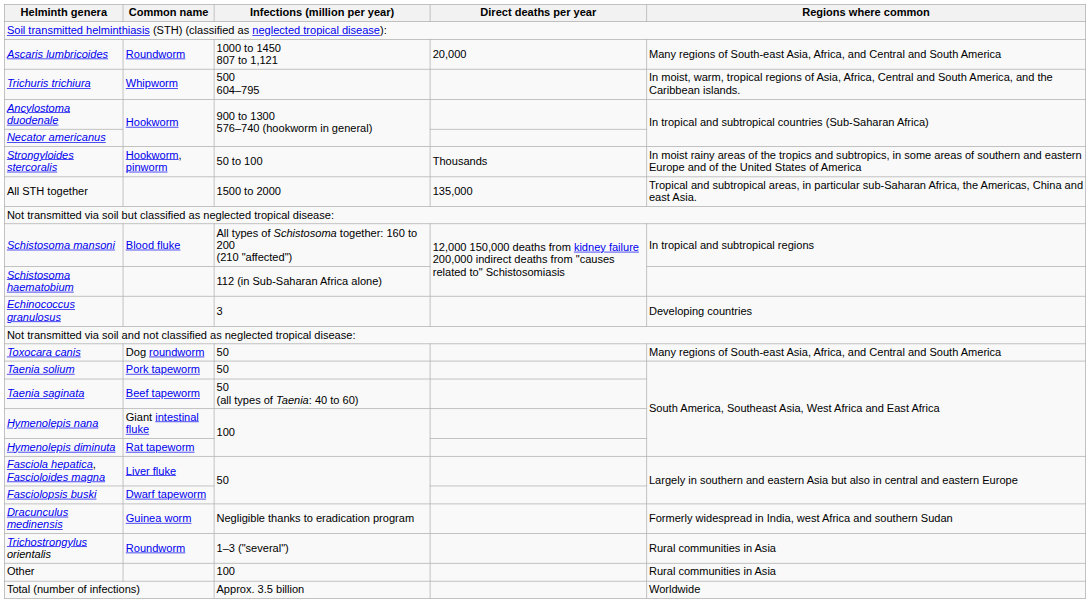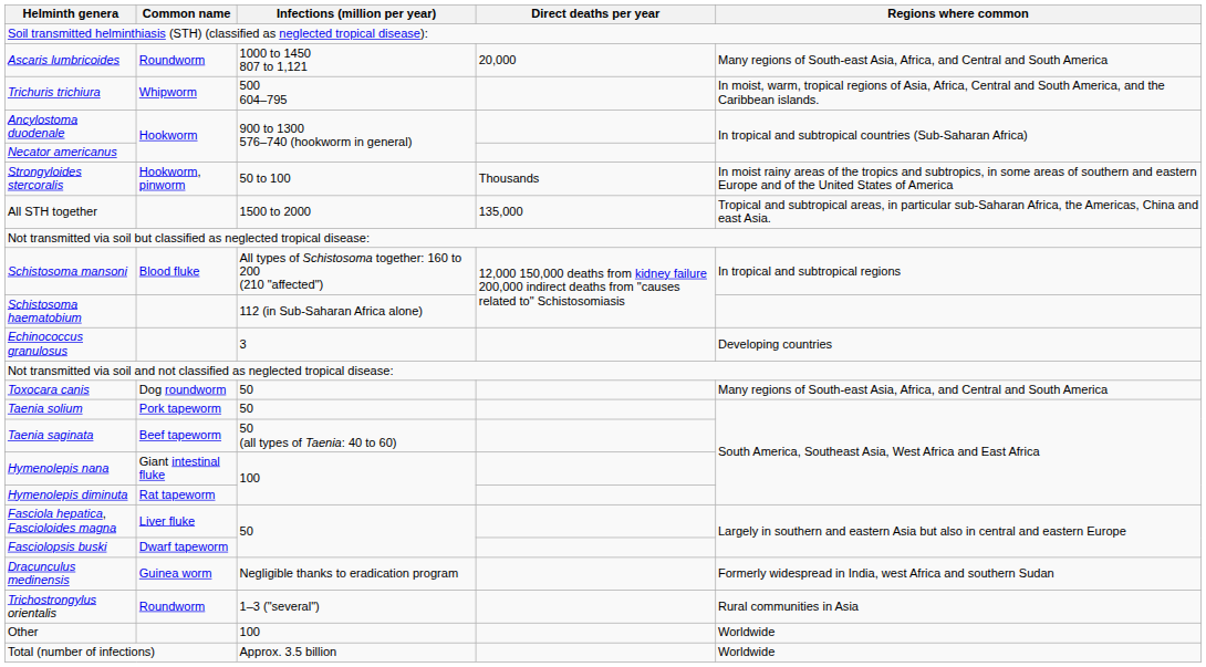 <table class="wikitable">
 <tr>
 <th>Helminth genera</th>
 <th>Common name</th>
 <th width=20%>Infections (million per year)</th>
 <th width=20%>Direct deaths per year</th>
 <th>Regions where common</th>
 </tr>
 <tr>
 <td colspan="5"><a href='#'>Soil transmitted helminthiasis</a> (STH) (classified as <a href='#'>neglected tropical disease</a>):</td>
 </tr>
 <tr>
 <td><em><a href='#'>Ascaris lumbricoides</a></em></td>
 <td><a href='#'>Roundworm</a></td>
 <td>1000 to 1450<br>807 to 1,121</td>
 <td>20,000</td>
 <td>Many regions of South-east Asia, Africa, and Central and South America</td>
 </tr>
 <tr>
 <td><em><a href='#'>Trichuris trichiura</a></em></td>
 <td><a href='#'>Whipworm</a></td>
 <td>500<br>604–795</td>
 <td></td>
 <td>In moist, warm, tropical regions of Asia, Africa, Central and South America, and the Caribbean islands.</td>
 </tr>
 <tr>
 <td><em><a href='#'>Ancylostoma duodenale</a></em></td>
 <td rowspan="2"><a href='#'>Hookworm</a></td>
 <td rowspan="2">900 to 1300<br>576–740 (hookworm in general)</td>
 <td></td>
 <td rowspan="2">In tropical and subtropical countries (Sub-Saharan Africa)</td>
 </tr>
 <tr>
 <td><em><a href='#'>Necator americanus</a></em></td>
 <td></td>
 </tr>
 <tr>
 <td><em><a href='#'>Strongyloides stercoralis</a></em></td>
 <td><a href='#'>Hookworm</a>, <a href='#'>pinworm</a></td>
 <td>50 to 100</td>
 <td>Thousands</td>
 <td>In moist rainy areas of the tropics and subtropics, in some areas of southern and eastern Europe and of the United States of America</td>
 </tr>
 <tr>
 <td>All STH together</td>
 <td></td>
 <td>1500 to 2000</td>
 <td>135,000</td>
 <td>Tropical and subtropical areas, in particular sub-Saharan Africa, the Americas, China and east Asia.</td>
 </tr>
 <tr>
 <td colspan="5">Not transmitted via soil but classified as neglected tropical disease:</td>
 </tr>
 <tr>
 <td><em><a href='#'>Schistosoma mansoni</a></em></td>
 <td><a href='#'>Blood fluke</a></td>
 <td>All types of <em>Schistosoma </em>together:<em> </em>160 to 200<br>(210 "affected")</td>
 <td rowspan="2">12,000 150,000 deaths from <a href='#'>kidney failure</a><br>200,000 indirect deaths from "causes related to" Schistosomiasis</td>
 <td>In tropical and subtropical regions</td>
 </tr>
 <tr>
 <td><em><a href='#'>Schistosoma haematobium</a></em></td>
 <td></td>
 <td>112 (in Sub-Saharan Africa alone)</td>
 <td></td>
 </tr>
 <tr>
 <td><em><a href='#'>Echinococcus granulosus</a></em></td>
 <td></td>
 <td>3</td>
 <td></td>
 <td>Developing countries</td>
 </tr>
 <tr>
 <td colspan="5">Not transmitted via soil and not classified as neglected tropical disease:</td>
 </tr>
 <tr>
 <td><em><a href='#'>Toxocara canis</a></em></td>
 <td>Dog <a href='#'>roundworm</a></td>
 <td>50</td>
 <td></td>
 <td>Many regions of South-east Asia, Africa, and Central and South America</td>
 </tr>
 <tr>
 <td><em><a href='#'>Taenia solium</a></em></td>
 <td><a href='#'>Pork tapeworm</a></td>
 <td>50</td>
 <td></td>
 <td rowspan="4">South America, Southeast Asia, West Africa and East Africa</td>
 </tr>
 <tr>
 <td><em><a href='#'>Taenia saginata</a></em></td>
 <td><a href='#'>Beef tapeworm</a></td>
 <td>50<br>(all types of <em>Taenia</em>: 40 to 60)</td>
 <td></td>
 </tr>
 <tr>
 <td><em><a href='#'>Hymenolepis nana</a></em></td>
 <td>Giant <a href='#'>intestinal fluke</a></td>
 <td rowspan="2">100</td>
 <td></td>
 </tr>
 <tr>
 <td><em><a href='#'>Hymenolepis diminuta</a></em></td>
 <td><a href='#'>Rat tapeworm</a></td>
 <td></td>
 </tr>
 <tr>
 <td><em><a href='#'>Fasciola hepatica</a></em>,<br><em><a href='#'>Fascioloides magna</a></em></td>
 <td><a href='#'>Liver fluke</a></td>
 <td rowspan="2">50</td>
 <td></td>
 <td rowspan="2">Largely in southern and eastern Asia but also in central and eastern Europe</td>
 </tr>
 <tr>
 <td><em><a href='#'>Fasciolopsis buski</a></em></td>
 <td><a href='#'>Dwarf tapeworm</a></td>
 <td></td>
 </tr>
 <tr>
 <td><em><a href='#'>Dracunculus medinensis</a></em></td>
 <td><a href='#'>Guinea worm</a></td>
 <td>Negligible thanks to eradication program</td>
 <td></td>
 <td>Formerly widespread in India, west Africa and southern Sudan</td>
 </tr>
 <tr>
 <td><em><a href='#'>Trichostrongylus</a> orientalis</em></td>
 <td><a href='#'>Roundworm</a></td>
 <td>1–3 ("several")</td>
 <td></td>
 <td>Rural communities in Asia</td>
 </tr>
 <tr>
 <td>Other</td>
 <td></td>
 <td>100</td>
 <td></td>
-<td>Rural communities in Asia</td>
+<td>Worldwide</td>
 </tr>
 <tr>
 <td colspan="2">Total (number of infections)</td>
 <td>Approx. 3.5 billion</td>
 <td></td>
 <td>Worldwide</td>
 </tr>
 </table>
